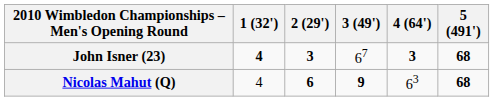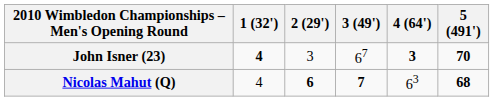 <table class=wikitable style=text-align:center>
 <tr>
 <th width=250>2010 Wimbledon Championships – Men's Opening Round</th>
 <th width=50>1 (32')</th>
 <th width=50>2 (29')</th>
 <th width=50>3 (49')</th>
 <th width=50>4 (64')</th>
 <th width=50>5 (491')</th>
 </tr>
 <tr>
 <th> John Isner (23)</th>
 <td><strong>4</strong></td>
-<td><strong>3</strong></td>
+<td>3</td>
 <td>6<sup>7</sup></td>
 <td><strong>3</strong></td>
-<td><strong>68</strong></td>
+<td><strong>70</strong></td>
 </tr>
 <tr>
 <th> <a href='#'>Nicolas Mahut</a> (Q)</th>
 <td>4</td>
 <td><strong>6</strong></td>
-<td><strong>9</strong></td>
+<td><strong>7</strong></td>
 <td>6<sup>3</sup></td>
 <td><strong>68</strong></td>
 </tr>
 </table>
